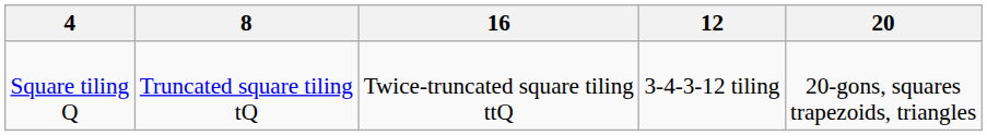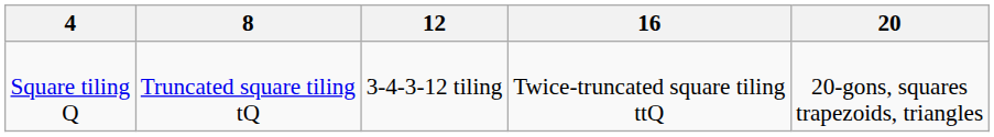 <table class=wikitable>
 <tr>
 <th>4</th>
 <th>8</th>
+<th>12</th>
 <th>16</th>
-<th>12</th>
 <th>20</th>
 </tr>
 <tr align=center valign=top>
 <td><br><a href='#'>Square tiling</a><br>Q</td>
 <td><br><a href='#'>Truncated square tiling</a><br>tQ</td>
+<td><br>3-4-3-12 tiling<br></td>
 <td><br>Twice-truncated square tiling<br>ttQ</td>
-<td><br>3-4-3-12 tiling<br></td>
 <td><br>20-gons, squares<br>trapezoids, triangles</td>
 </tr>
 </table>
